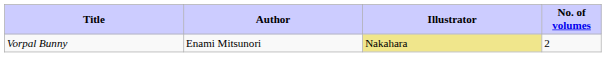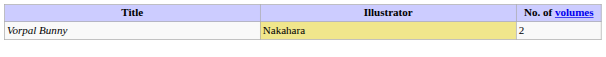 <table class="wikitable" style="width: 98%;">
 <tr>
 <th width=30% style="background:#ccf;">Title</th>
-<th width=30% style="background:#ccf;">Author</th>
 <th width=30% style="background:#ccf;">Illustrator</th>
 <th width=10% style="background:#ccf;">No. of <a href='#'>volumes</a></th>
 </tr>
 <tr>
 <td><em>Vorpal Bunny</em></td>
-<td>Enami Mitsunori</td>
 <td style="background: khaki;">Nakahara</td>
 <td>2</td>
 </tr>
 </table>
